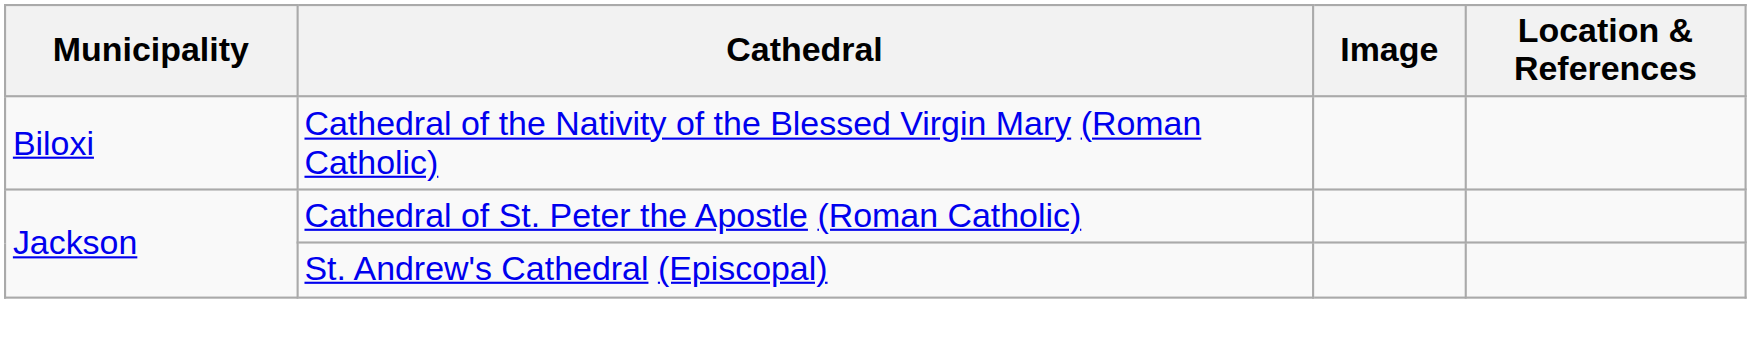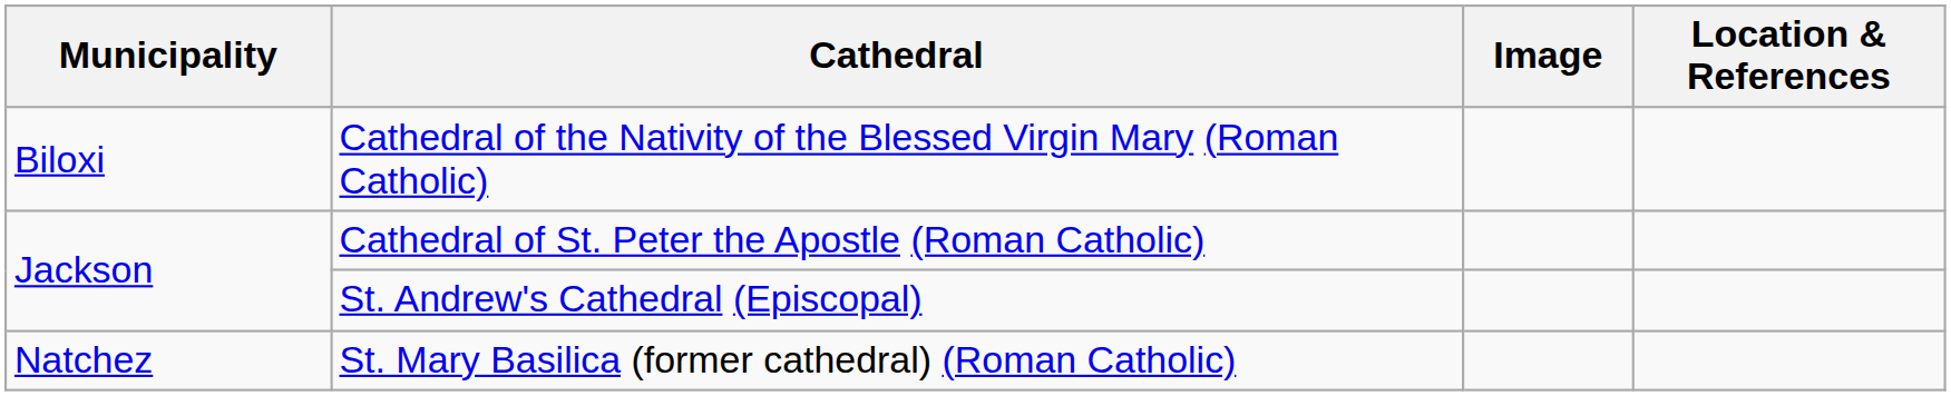 <table width=65% class="wikitable">
 <tr>
 <th width = 10%>Municipality</th>
 <th width = 40%>Cathedral</th>
 <th width = 5%>Image</th>
 <th width = 10%>Location & References</th>
 </tr>
 <tr>
 <td><a href='#'>Biloxi</a></td>
 <td><a href='#'>Cathedral of the Nativity of the Blessed Virgin Mary</a> <a href='#'>(Roman Catholic)</a></td>
 <td></td>
 <td><small></small><br></td>
 </tr>
 <tr>
 <td rowspan=2><a href='#'>Jackson</a></td>
 <td><a href='#'>Cathedral of St. Peter the Apostle</a> <a href='#'>(Roman Catholic)</a></td>
 <td></td>
 <td><small></small><br></td>
 </tr>
 <tr>
 <td><a href='#'>St. Andrew's Cathedral</a> <a href='#'>(Episcopal)</a></td>
 <td></td>
 <td><small></small><br></td>
 </tr>
+<tr>
+<td><a href='#'>Natchez</a></td>
+<td><a href='#'>St. Mary Basilica</a> (former cathedral) <a href='#'>(Roman Catholic)</a></td>
+<td></td>
+<td><br></td>
+</tr>
 </table>
